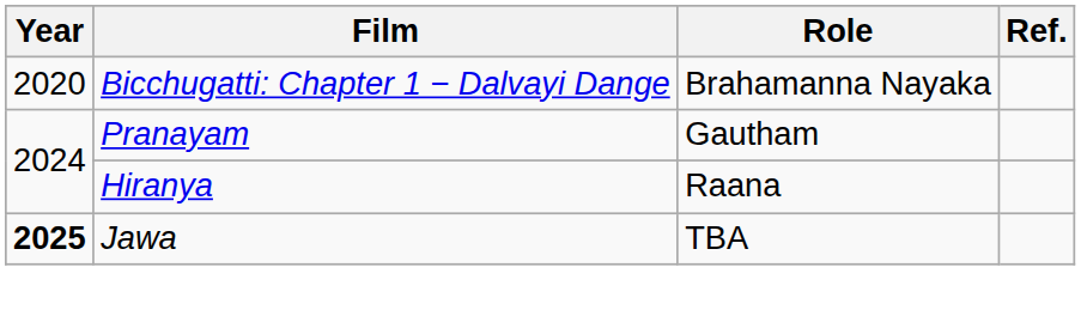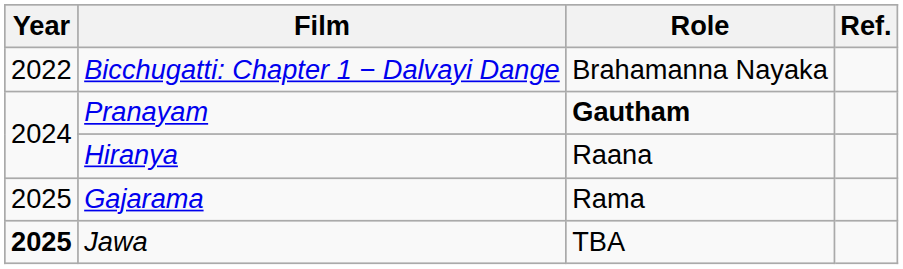 <table class="wikitable">
 <tr>
 <th>Year</th>
 <th>Film</th>
 <th>Role</th>
 <th>Ref.</th>
 </tr>
 <tr>
-<td>2020</td>
+<td>2022</td>
 <td><em><a href='#'>Bicchugatti: Chapter 1 − Dalvayi Dange</a></em></td>
 <td>Brahamanna Nayaka</td>
 <td></td>
 </tr>
 <tr>
 <td rowspan="2">2024</td>
 <td><a href='#'><em>Pranayam</em></a></td>
-<td>Gautham</td>
+<td><strong>Gautham</strong></td>
 <td></td>
 </tr>
 <tr>
 <td><em><a href='#'>Hiranya</a></em></td>
 <td>Raana</td>
+<td></td>
+</tr>
+<tr>
+<td>2025</td>
+<td><em><a href='#'>Gajarama</a></em></td>
+<td>Rama</td>
 <td></td>
 </tr>
 <tr>
 <td><strong>2025</strong></td>
 <td><em>Jawa</em></td>
 <td>TBA</td>
 <td></td>
 </tr>
 </table>
